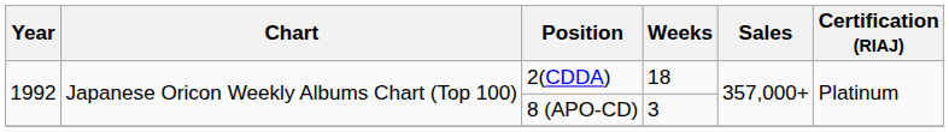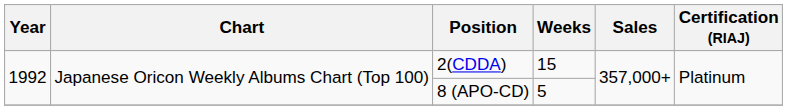 <table class="wikitable">
 <tr>
 <th>Year</th>
 <th>Chart</th>
 <th>Position</th>
 <th>Weeks</th>
 <th>Sales</th>
 <th>Certification<br><small>(RIAJ)</small></th>
 </tr>
 <tr>
 <td rowspan=2>1992</td>
 <td rowspan=2>Japanese Oricon Weekly Albums Chart (Top 100)</td>
 <td>2(<a href='#'>CDDA</a>)</td>
-<td>18</td>
+<td>15</td>
 <td rowspan=2>357,000+</td>
 <td rowspan=2>Platinum</td>
 </tr>
 <tr>
 <td>8 (APO-CD)</td>
-<td>3</td>
+<td>5</td>
 </tr>
 <tr>
 </tr>
 </table>
